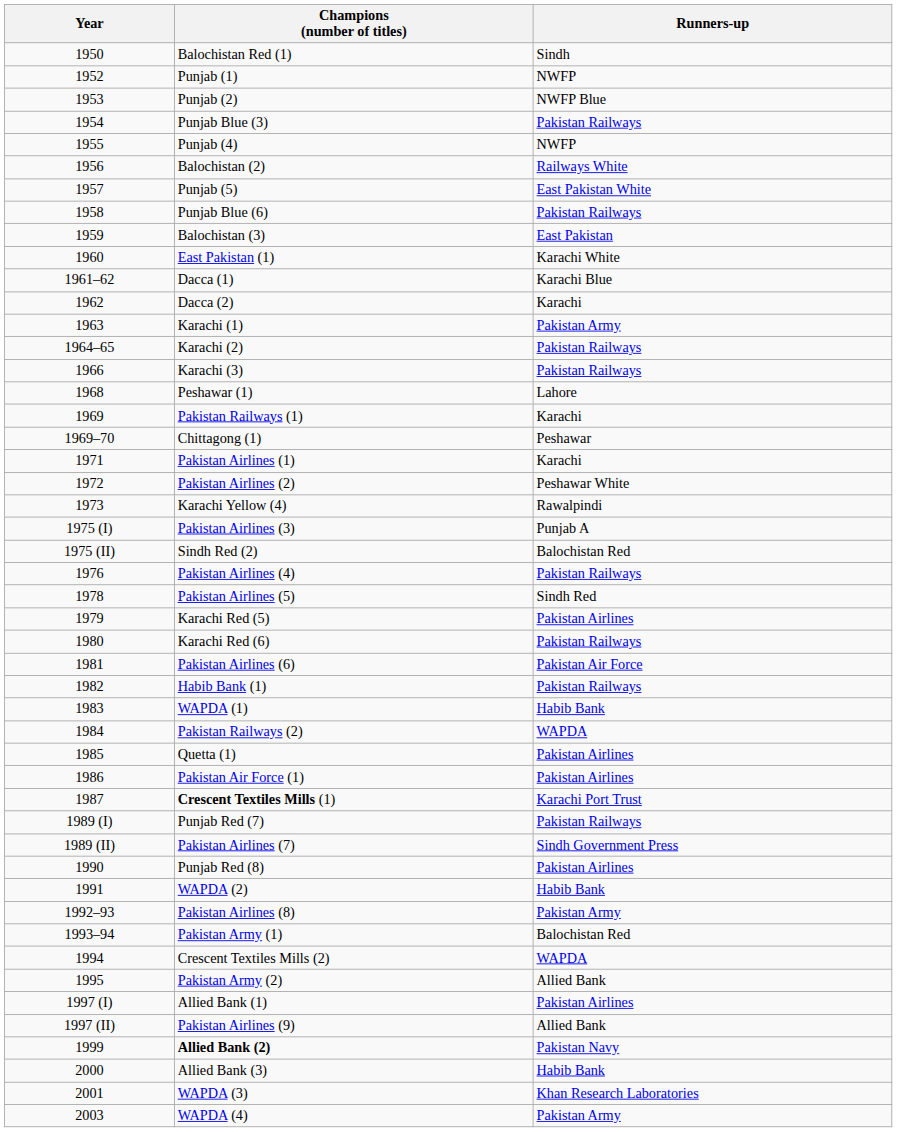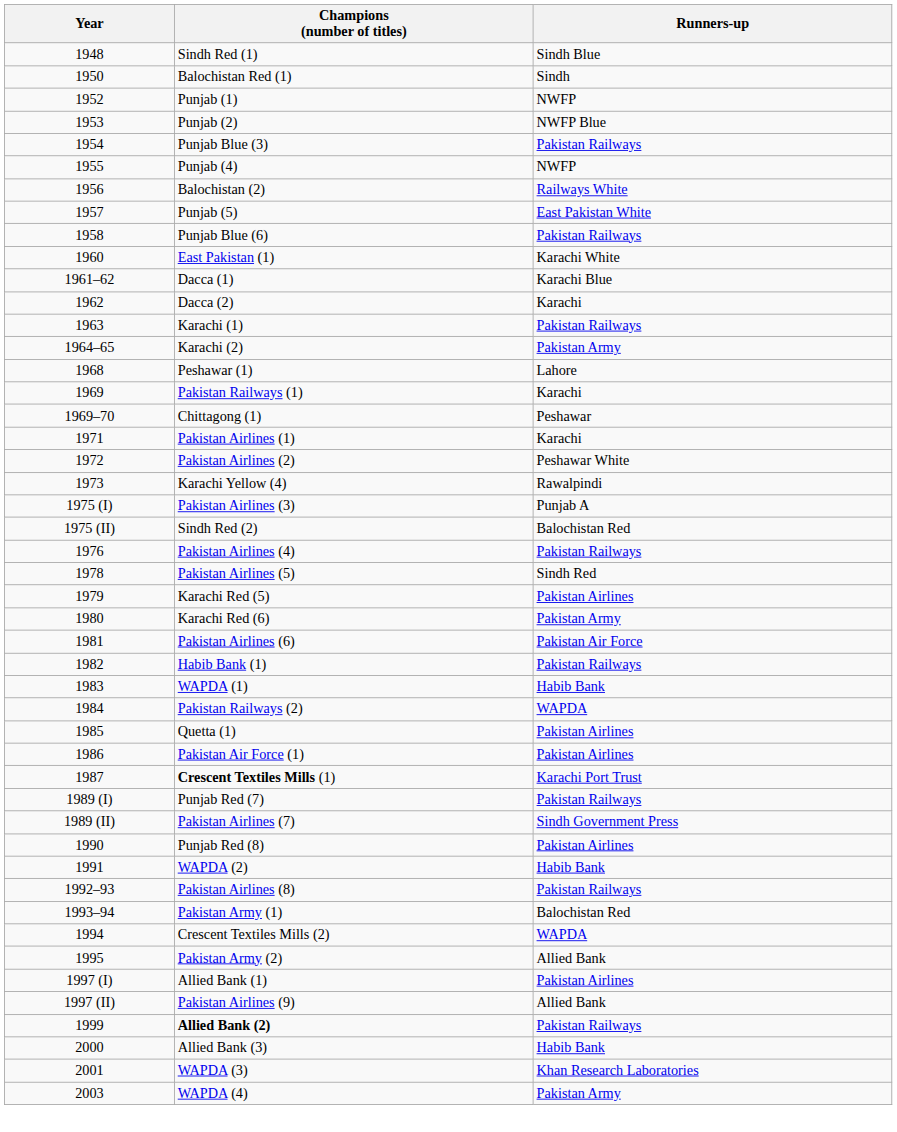 <table class="wikitable sortable">
 <tr>
 <th style="width:9%;">Year</th>
 <th style="width:19%;">Champions<br>(number of titles)</th>
 <th style="width:19%;">Runners-up</th>
+</tr>
+<tr>
+<td style="text-align:center;">1948</td>
+<td>Sindh Red (1)</td>
+<td>Sindh Blue</td>
 </tr>
 <tr>
 <td style="text-align:center;">1950</td>
 <td>Balochistan Red (1)</td>
 <td>Sindh</td>
 </tr>
 <tr>
 <td style="text-align:center;">1952</td>
 <td>Punjab (1)</td>
 <td>NWFP</td>
 </tr>
 <tr>
 <td style="text-align:center;">1953</td>
 <td>Punjab (2)</td>
 <td>NWFP Blue</td>
 </tr>
 <tr>
 <td style="text-align:center;">1954</td>
 <td>Punjab Blue (3)</td>
 <td><a href='#'>Pakistan Railways</a></td>
 </tr>
 <tr>
 <td style="text-align:center;">1955</td>
 <td>Punjab (4)</td>
 <td>NWFP</td>
 </tr>
 <tr>
 <td style="text-align:center;">1956</td>
 <td>Balochistan (2)</td>
 <td><a href='#'>Railways White</a></td>
 </tr>
 <tr>
 <td style="text-align:center;">1957</td>
 <td>Punjab (5)</td>
 <td><a href='#'>East Pakistan White</a></td>
 </tr>
 <tr>
 <td style="text-align:center;">1958</td>
 <td>Punjab Blue (6)</td>
 <td><a href='#'>Pakistan Railways</a></td>
 </tr>
 <tr>
-<td style="text-align:center;">1959</td>
-<td>Balochistan (3)</td>
-<td><a href='#'>East Pakistan</a></td>
-</tr>
-<tr>
 <td style="text-align:center;">1960</td>
 <td><a href='#'>East Pakistan</a> (1)</td>
 <td>Karachi White</td>
 </tr>
 <tr>
 <td style="text-align:center;">1961–62</td>
 <td>Dacca (1)</td>
 <td>Karachi Blue</td>
 </tr>
 <tr>
 <td style="text-align:center;">1962</td>
 <td>Dacca (2)</td>
 <td>Karachi</td>
 </tr>
 <tr>
 <td style="text-align:center;">1963</td>
 <td>Karachi (1)</td>
-<td><a href='#'>Pakistan Army</a></td>
+<td><a href='#'>Pakistan Railways</a></td>
 </tr>
 <tr>
 <td style="text-align:center;">1964–65</td>
 <td>Karachi (2)</td>
-<td><a href='#'>Pakistan Railways</a></td>
-</tr>
-<tr>
-<td style="text-align:center;">1966</td>
-<td>Karachi (3)</td>
-<td><a href='#'>Pakistan Railways</a></td>
+<td><a href='#'>Pakistan Army</a></td>
 </tr>
 <tr>
 <td style="text-align:center;">1968</td>
 <td>Peshawar (1)</td>
 <td>Lahore</td>
 </tr>
 <tr>
 <td style="text-align:center;">1969</td>
 <td><a href='#'>Pakistan Railways</a> (1)</td>
 <td>Karachi</td>
 </tr>
 <tr>
 <td style="text-align:center;">1969–70</td>
 <td>Chittagong (1)</td>
 <td>Peshawar</td>
 </tr>
 <tr>
 <td style="text-align:center;">1971</td>
 <td><a href='#'>Pakistan Airlines</a> (1)</td>
 <td>Karachi</td>
 </tr>
 <tr>
 <td style="text-align:center;">1972</td>
 <td><a href='#'>Pakistan Airlines</a> (2)</td>
 <td>Peshawar White</td>
 </tr>
 <tr>
 <td style="text-align:center;">1973</td>
 <td>Karachi Yellow (4)</td>
 <td>Rawalpindi</td>
 </tr>
 <tr>
 <td style="text-align:center;">1975 (I)</td>
 <td><a href='#'>Pakistan Airlines</a> (3)</td>
 <td>Punjab A</td>
 </tr>
 <tr>
 <td style="text-align:center;">1975 (II)</td>
 <td>Sindh Red (2)</td>
 <td>Balochistan Red</td>
 </tr>
 <tr>
 <td style="text-align:center;">1976</td>
 <td><a href='#'>Pakistan Airlines</a> (4)</td>
 <td><a href='#'>Pakistan Railways</a></td>
 </tr>
 <tr>
 <td style="text-align:center;">1978</td>
 <td><a href='#'>Pakistan Airlines</a> (5)</td>
 <td>Sindh Red</td>
 </tr>
 <tr>
 <td style="text-align:center;">1979</td>
 <td>Karachi Red (5)</td>
 <td><a href='#'>Pakistan Airlines</a></td>
 </tr>
 <tr>
 <td style="text-align:center;">1980</td>
 <td>Karachi Red (6)</td>
-<td><a href='#'>Pakistan Railways</a></td>
+<td><a href='#'>Pakistan Army</a></td>
 </tr>
 <tr>
 <td style="text-align:center;">1981</td>
 <td><a href='#'>Pakistan Airlines</a> (6)</td>
 <td><a href='#'>Pakistan Air Force</a></td>
 </tr>
 <tr>
 <td style="text-align:center;">1982</td>
 <td><a href='#'>Habib Bank</a> (1)</td>
 <td><a href='#'>Pakistan Railways</a></td>
 </tr>
 <tr>
 <td style="text-align:center;">1983</td>
 <td><a href='#'>WAPDA</a> (1)</td>
 <td><a href='#'>Habib Bank</a></td>
 </tr>
 <tr>
 <td style="text-align:center;">1984</td>
 <td><a href='#'>Pakistan Railways</a> (2)</td>
 <td><a href='#'>WAPDA</a></td>
 </tr>
 <tr>
 <td style="text-align:center;">1985</td>
 <td>Quetta (1)</td>
 <td><a href='#'>Pakistan Airlines</a></td>
 </tr>
 <tr>
 <td style="text-align:center;">1986</td>
 <td><a href='#'>Pakistan Air Force</a> (1)</td>
 <td><a href='#'>Pakistan Airlines</a></td>
 </tr>
 <tr>
 <td style="text-align:center;">1987</td>
 <td><strong>Crescent Textiles Mills</strong> (1)</td>
 <td><a href='#'>Karachi Port Trust</a></td>
 </tr>
 <tr>
 <td style="text-align:center;">1989 (I)</td>
 <td>Punjab Red (7)</td>
 <td><a href='#'>Pakistan Railways</a></td>
 </tr>
 <tr>
 <td style="text-align:center;">1989 (II)</td>
 <td><a href='#'>Pakistan Airlines</a> (7)</td>
 <td><a href='#'>Sindh Government Press</a></td>
 </tr>
 <tr>
 <td style="text-align:center;">1990</td>
 <td>Punjab Red (8)</td>
 <td><a href='#'>Pakistan Airlines</a></td>
 </tr>
 <tr>
 <td style="text-align:center;">1991</td>
 <td><a href='#'>WAPDA</a> (2)</td>
 <td><a href='#'>Habib Bank</a></td>
 </tr>
 <tr>
 <td style="text-align:center;">1992–93</td>
 <td><a href='#'>Pakistan Airlines</a> (8)</td>
-<td><a href='#'>Pakistan Army</a></td>
+<td><a href='#'>Pakistan Railways</a></td>
 </tr>
 <tr>
 <td style="text-align:center;">1993–94</td>
 <td><a href='#'>Pakistan Army</a> (1)</td>
 <td>Balochistan Red</td>
 </tr>
 <tr>
 <td style="text-align:center;">1994</td>
 <td>Crescent Textiles Mills (2)</td>
 <td><a href='#'>WAPDA</a></td>
 </tr>
 <tr>
 <td style="text-align:center;">1995</td>
 <td><a href='#'>Pakistan Army</a> (2)</td>
 <td>Allied Bank</td>
 </tr>
 <tr>
 <td style="text-align:center;">1997 (I)</td>
 <td>Allied Bank (1)</td>
 <td><a href='#'>Pakistan Airlines</a></td>
 </tr>
 <tr>
 <td style="text-align:center;">1997 (II)</td>
 <td><a href='#'>Pakistan Airlines</a> (9)</td>
 <td>Allied Bank</td>
 </tr>
 <tr>
 <td style="text-align:center;">1999</td>
 <td><strong>Allied Bank (2)</strong></td>
-<td><a href='#'>Pakistan Navy</a></td>
+<td><a href='#'>Pakistan Railways</a></td>
 </tr>
 <tr>
 <td style="text-align:center;">2000</td>
 <td>Allied Bank (3)</td>
 <td><a href='#'>Habib Bank</a></td>
 </tr>
 <tr>
 <td style="text-align:center;">2001</td>
 <td><a href='#'>WAPDA</a> (3)</td>
 <td><a href='#'>Khan Research Laboratories</a></td>
 </tr>
 <tr>
 <td style="text-align:center;">2003</td>
 <td><a href='#'>WAPDA</a> (4)</td>
 <td><a href='#'>Pakistan Army</a></td>
 </tr>
 </table>
